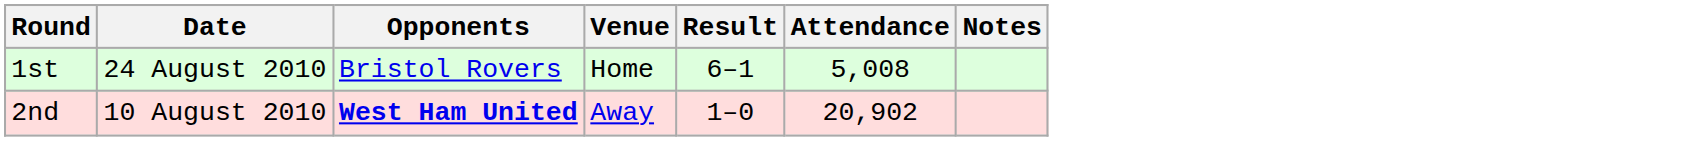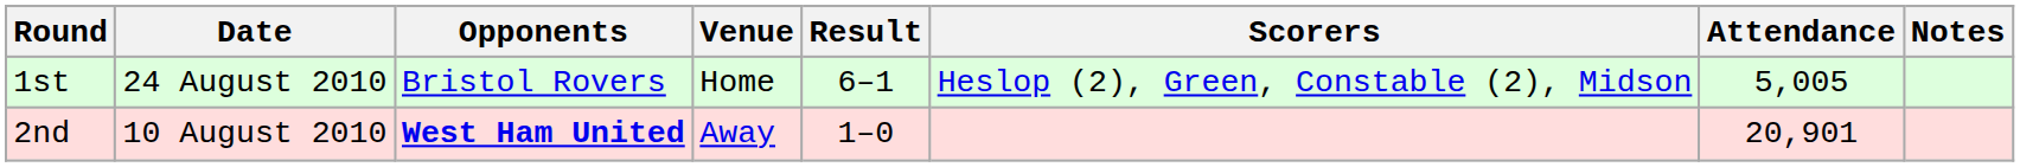 <table class=wikitable>
 <tr>
 <th>Round</th>
 <th>Date</th>
 <th>Opponents</th>
 <th>Venue</th>
 <th>Result</th>
+<th>Scorers</th>
 <th>Attendance</th>
 <th>Notes</th>
 </tr>
 <tr style="background:#dfd;">
 <td>1st</td>
 <td>24 August 2010</td>
 <td><a href='#'>Bristol Rovers</a></td>
 <td>Home</td>
 <td style="text-align:center;">6–1</td>
-<td style="text-align:center;">5,008</td>
+<td><a href='#'>Heslop</a> (2), <a href='#'>Green</a>, <a href='#'>Constable</a> (2), <a href='#'>Midson</a></td>
+<td style="text-align:center;">5,005</td>
 <td></td>
 </tr>
 <tr style="background:#fdd;">
 <td>2nd</td>
 <td>10 August 2010</td>
 <td><strong><a href='#'>West Ham United</a></strong></td>
 <td><a href='#'>Away</a></td>
 <td style="text-align:center;">1–0</td>
-<td style="text-align:center;">20,902</td>
+<td></td>
+<td style="text-align:center;">20,901</td>
 <td></td>
 </tr>
 </table>
